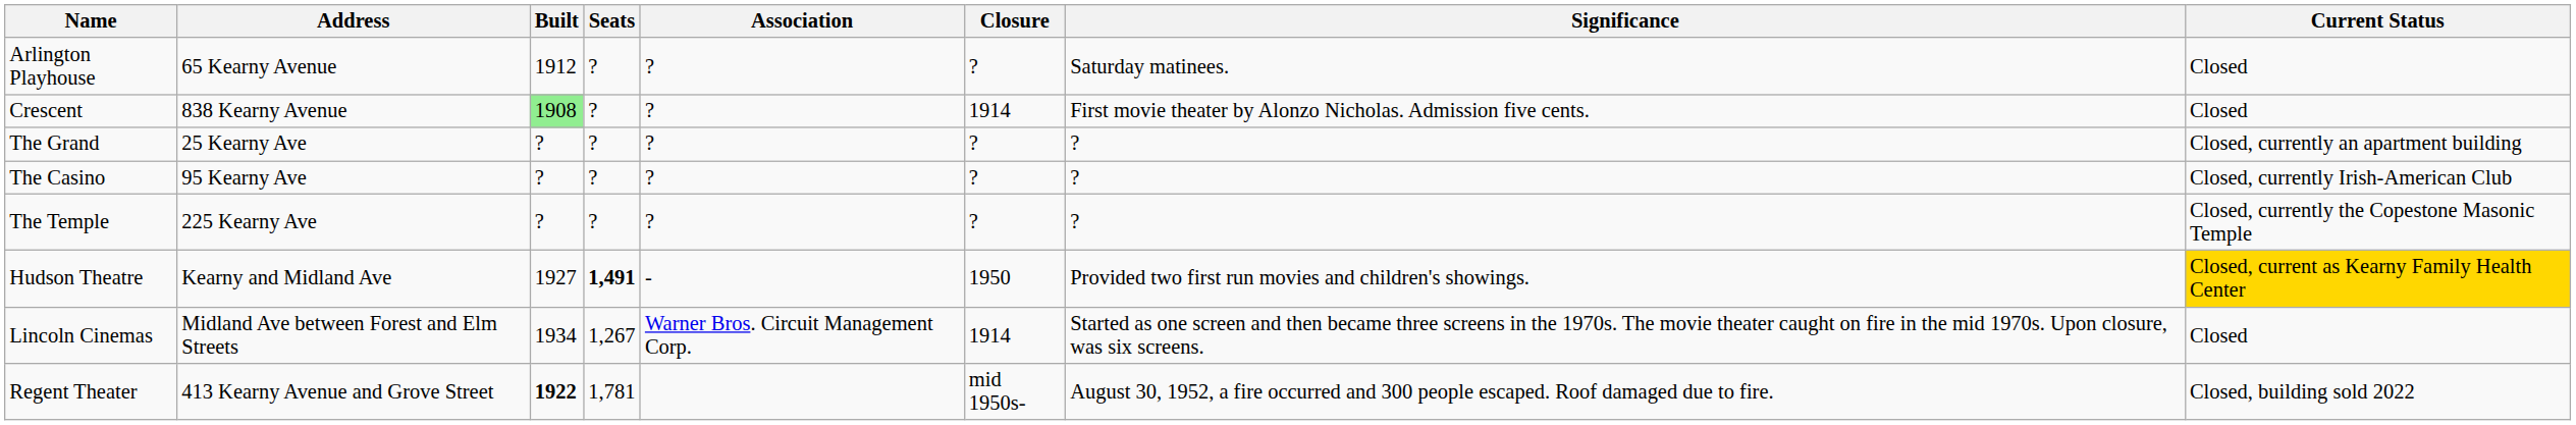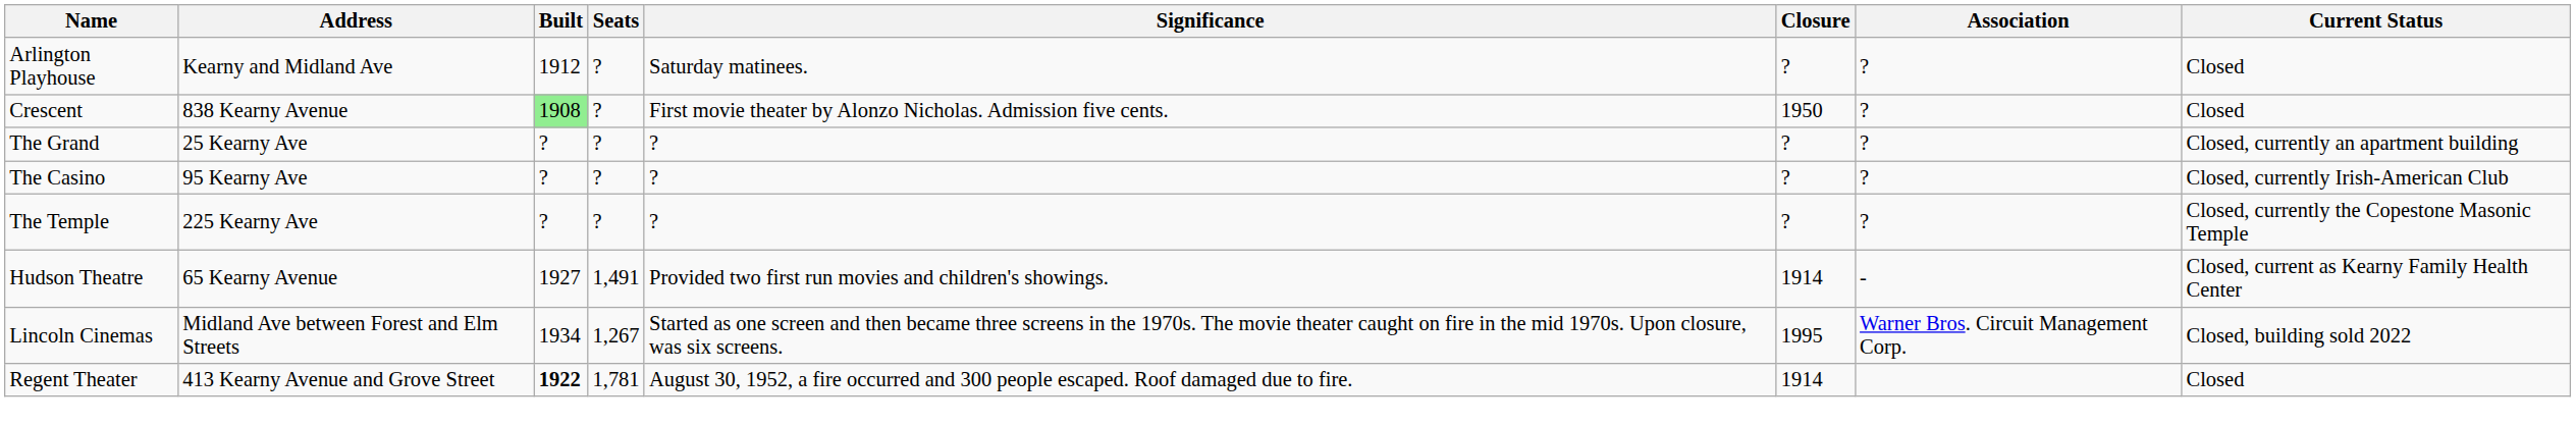 <table class="wikitable sortable">
 <tr>
 <th>Name</th>
 <th>Address</th>
 <th>Built</th>
 <th>Seats</th>
+<th>Significance</th>
+<th>Closure</th>
 <th>Association</th>
-<th>Closure</th>
-<th>Significance</th>
 <th>Current Status</th>
 </tr>
 <tr>
 <td>Arlington Playhouse</td>
-<td>65 Kearny Avenue</td>
+<td>Kearny and Midland Ave</td>
 <td>1912</td>
 <td>?</td>
+<td>Saturday matinees.</td>
+<td>?</td>
 <td ?>?</td>
-<td>?</td>
-<td>Saturday matinees.</td>
 <td>Closed</td>
 </tr>
 <tr>
 <td>Crescent</td>
 <td>838 Kearny Avenue</td>
 <td style="background: lightgreen;">1908</td>
 <td>?</td>
+<td>First movie theater by Alonzo Nicholas. Admission five cents.</td>
+<td>1950</td>
 <td>?</td>
-<td>1914</td>
-<td>First movie theater by Alonzo Nicholas. Admission five cents.</td>
 <td>Closed</td>
 </tr>
 <tr>
 <td>The Grand</td>
 <td>25 Kearny Ave</td>
 <td>?</td>
 <td>?</td>
 <td>?</td>
 <td>?</td>
 <td>?</td>
 <td>Closed, currently an apartment building</td>
 </tr>
 <tr>
 <td>The Casino</td>
 <td>95 Kearny Ave</td>
 <td>?</td>
 <td>?</td>
 <td>?</td>
 <td>?</td>
 <td>?</td>
 <td>Closed, currently Irish-American Club</td>
 </tr>
 <tr>
 <td>The Temple</td>
 <td>225 Kearny Ave</td>
 <td>?</td>
 <td>?</td>
 <td>?</td>
 <td>?</td>
 <td>?</td>
 <td>Closed, currently the Copestone Masonic Temple</td>
 </tr>
 <tr>
 <td>Hudson Theatre</td>
-<td>Kearny and Midland Ave</td>
+<td>65 Kearny Avenue</td>
 <td>1927</td>
-<td><strong>1,491</strong></td>
+<td>1,491</td>
+<td>Provided two first run movies and children's showings.</td>
+<td>1914</td>
 <td>-</td>
-<td>1950</td>
-<td>Provided two first run movies and children's showings.</td>
-<td style="background: gold;">Closed, current as Kearny Family Health Center</td>
+<td>Closed, current as Kearny Family Health Center</td>
 </tr>
 <tr>
 <td>Lincoln Cinemas</td>
 <td>Midland Ave between Forest and Elm Streets</td>
 <td>1934</td>
 <td>1,267</td>
+<td>Started as one screen and then became three screens in the 1970s. The movie theater caught on fire in the mid 1970s. Upon closure, was six screens.</td>
+<td>1995</td>
 <td><a href='#'>Warner Bros</a>. Circuit Management Corp.</td>
-<td>1914</td>
-<td>Started as one screen and then became three screens in the 1970s. The movie theater caught on fire in the mid 1970s. Upon closure, was six screens.</td>
-<td>Closed</td>
+<td>Closed, building sold 2022</td>
 </tr>
 <tr>
 <td>Regent Theater</td>
 <td>413 Kearny Avenue and Grove Street</td>
 <td><strong>1922</strong></td>
 <td>1,781</td>
+<td>August 30, 1952, a fire occurred and 300 people escaped. Roof damaged due to fire.</td>
+<td>1914</td>
 <td></td>
-<td>mid 1950s-</td>
-<td>August 30, 1952, a fire occurred and 300 people escaped. Roof damaged due to fire.</td>
-<td>Closed, building sold 2022</td>
+<td>Closed</td>
 </tr>
 </table>
